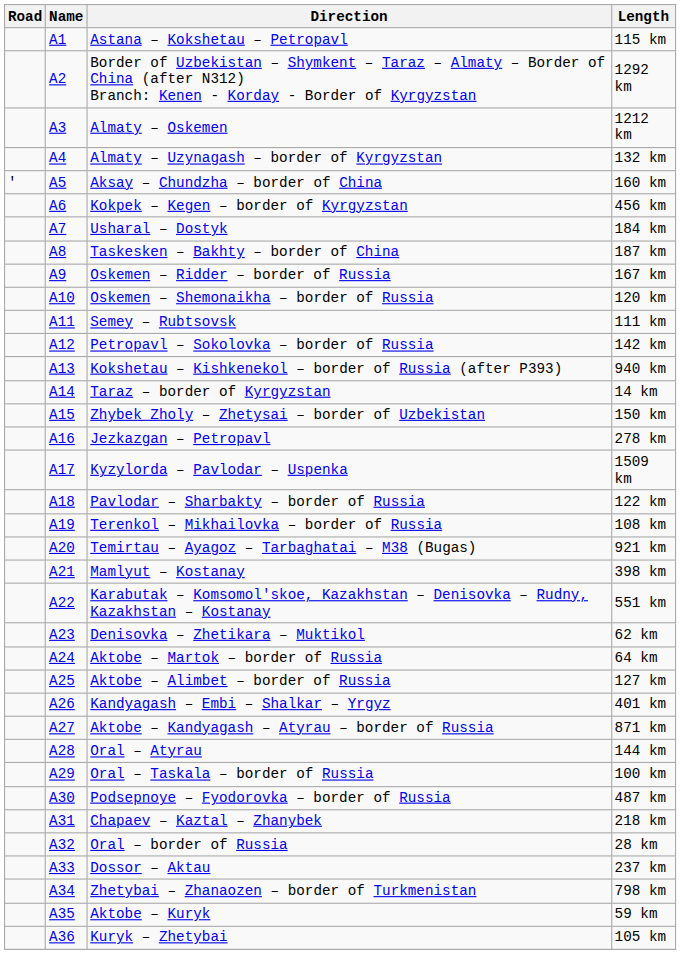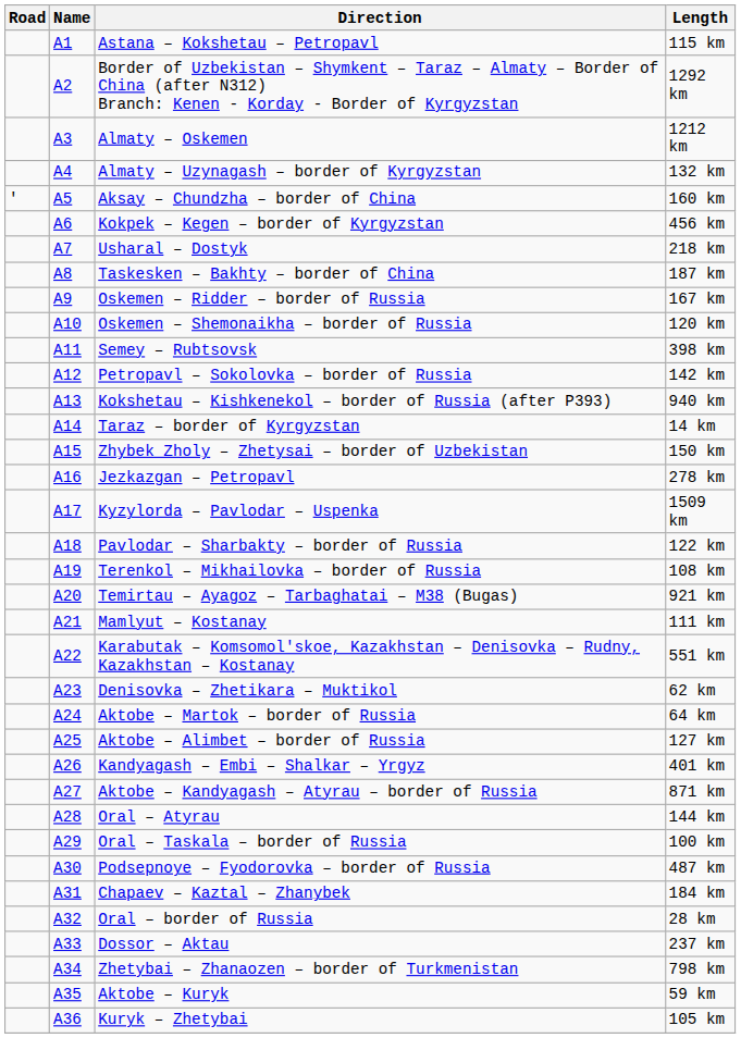 <table class="wikitable">
 <tr class="hintergrundfarbe6">
 <th>Road</th>
 <th>Name</th>
 <th>Direction</th>
 <th>Length</th>
 </tr>
 <tr>
 <td><br></td>
 <td><a href='#'>A1</a></td>
 <td><a href='#'>Astana</a> – <a href='#'>Kokshetau</a> – <a href='#'>Petropavl</a></td>
 <td>115 km</td>
 </tr>
 <tr>
 <td></td>
 <td><a href='#'>A2</a></td>
 <td>Border of <a href='#'>Uzbekistan</a> – <a href='#'>Shymkent</a> – <a href='#'>Taraz</a> – <a href='#'>Almaty</a> – Border of <a href='#'>China</a> (after N312)<br> Branch: <a href='#'>Kenen</a> - <a href='#'>Korday</a> - Border of <a href='#'>Kyrgyzstan</a></td>
 <td>1292 km</td>
 </tr>
 <tr>
 <td><br></td>
 <td><a href='#'>A3</a></td>
 <td><a href='#'>Almaty</a> – <a href='#'>Oskemen</a></td>
 <td>1212 km</td>
 </tr>
 <tr>
 <td></td>
 <td><a href='#'>A4</a></td>
 <td><a href='#'>Almaty</a> – <a href='#'>Uzynagash</a> – border of <a href='#'>Kyrgyzstan</a></td>
 <td>132 km</td>
 </tr>
 <tr>
 <td>'</td>
 <td><a href='#'>A5</a></td>
 <td><a href='#'>Aksay</a> – <a href='#'>Chundzha</a> – border of <a href='#'>China</a></td>
 <td>160 km</td>
 </tr>
 <tr>
 <td></td>
 <td><a href='#'>A6</a></td>
 <td><a href='#'>Kokpek</a> – <a href='#'>Kegen</a> – border of <a href='#'>Kyrgyzstan</a></td>
 <td>456 km</td>
 </tr>
 <tr>
 <td></td>
 <td><a href='#'>A7</a></td>
 <td><a href='#'>Usharal</a> – <a href='#'>Dostyk</a></td>
-<td>184 km</td>
+<td>218 km</td>
 </tr>
 <tr>
 <td></td>
 <td><a href='#'>A8</a></td>
 <td><a href='#'>Taskesken</a> – <a href='#'>Bakhty</a> – border of <a href='#'>China</a></td>
 <td>187 km</td>
 </tr>
 <tr>
 <td></td>
 <td><a href='#'>A9</a></td>
 <td><a href='#'>Oskemen</a> – <a href='#'>Ridder</a> – border of <a href='#'>Russia</a></td>
 <td>167 km</td>
 </tr>
 <tr>
 <td></td>
 <td><a href='#'>A10</a></td>
 <td><a href='#'>Oskemen</a> – <a href='#'>Shemonaikha</a> – border of <a href='#'>Russia</a></td>
 <td>120 km</td>
 </tr>
 <tr>
 <td></td>
 <td><a href='#'>A11</a></td>
 <td><a href='#'>Semey</a> – <a href='#'>Rubtsovsk</a></td>
-<td>111 km</td>
+<td>398 km</td>
 </tr>
 <tr>
 <td></td>
 <td><a href='#'>A12</a></td>
 <td><a href='#'>Petropavl</a> – <a href='#'>Sokolovka</a> – border of <a href='#'>Russia</a></td>
 <td>142 km</td>
 </tr>
 <tr>
 <td></td>
 <td><a href='#'>A13</a></td>
 <td><a href='#'>Kokshetau</a> – <a href='#'>Kishkenekol</a> – border of <a href='#'>Russia</a> (after P393)</td>
 <td>940 km</td>
 </tr>
 <tr>
 <td></td>
 <td><a href='#'>A14</a></td>
 <td><a href='#'>Taraz</a> – border of <a href='#'>Kyrgyzstan</a></td>
 <td>14 km</td>
 </tr>
 <tr>
 <td></td>
 <td><a href='#'>A15</a></td>
 <td><a href='#'>Zhybek Zholy</a> – <a href='#'>Zhetysai</a> – border of <a href='#'>Uzbekistan</a></td>
 <td>150 km</td>
 </tr>
 <tr>
 <td></td>
 <td><a href='#'>A16</a></td>
 <td><a href='#'>Jezkazgan</a> – <a href='#'>Petropavl</a></td>
 <td>278 km</td>
 </tr>
 <tr>
 <td><br></td>
 <td><a href='#'>A17</a></td>
 <td><a href='#'>Kyzylorda</a> – <a href='#'>Pavlodar</a> – <a href='#'>Uspenka</a></td>
 <td>1509 km</td>
 </tr>
 <tr>
 <td></td>
 <td><a href='#'>A18</a></td>
 <td><a href='#'>Pavlodar</a> – <a href='#'>Sharbakty</a> – border of <a href='#'>Russia</a></td>
 <td>122 km</td>
 </tr>
 <tr>
 <td></td>
 <td><a href='#'>A19</a></td>
 <td><a href='#'>Terenkol</a> – <a href='#'>Mikhailovka</a> – border of <a href='#'>Russia</a></td>
 <td>108 km</td>
 </tr>
 <tr>
 <td></td>
 <td><a href='#'>A20</a></td>
 <td><a href='#'>Temirtau</a> – <a href='#'>Ayagoz</a> – <a href='#'>Tarbaghatai</a> – <a href='#'>M38</a> (Bugas)</td>
 <td>921 km</td>
 </tr>
 <tr>
 <td></td>
 <td><a href='#'>A21</a></td>
 <td><a href='#'>Mamlyut</a> – <a href='#'>Kostanay</a></td>
-<td>398 km</td>
+<td>111 km</td>
 </tr>
 <tr>
 <td></td>
 <td><a href='#'>A22</a></td>
 <td><a href='#'>Karabutak</a> – <a href='#'>Komsomol'skoe, Kazakhstan</a> – <a href='#'>Denisovka</a> – <a href='#'>Rudny, Kazakhstan</a> – <a href='#'>Kostanay</a></td>
 <td>551 km</td>
 </tr>
 <tr>
 <td></td>
 <td><a href='#'>A23</a></td>
 <td><a href='#'>Denisovka</a> – <a href='#'>Zhetikara</a> – <a href='#'>Muktikol</a></td>
 <td>62 km</td>
 </tr>
 <tr>
 <td></td>
 <td><a href='#'>A24</a></td>
 <td><a href='#'>Aktobe</a> – <a href='#'>Martok</a> – border of <a href='#'>Russia</a></td>
 <td>64 km</td>
 </tr>
 <tr>
 <td></td>
 <td><a href='#'>A25</a></td>
 <td><a href='#'>Aktobe</a> – <a href='#'>Alimbet</a> – border of <a href='#'>Russia</a></td>
 <td>127 km</td>
 </tr>
 <tr>
 <td></td>
 <td><a href='#'>A26</a></td>
 <td><a href='#'>Kandyagash</a> – <a href='#'>Embi</a> – <a href='#'>Shalkar</a> – <a href='#'>Yrgyz</a></td>
 <td>401 km</td>
 </tr>
 <tr>
 <td></td>
 <td><a href='#'>A27</a></td>
 <td><a href='#'>Aktobe</a> – <a href='#'>Kandyagash</a> – <a href='#'>Atyrau</a> – border of <a href='#'>Russia</a></td>
 <td>871 km</td>
 </tr>
 <tr>
 <td></td>
 <td><a href='#'>A28</a></td>
 <td><a href='#'>Oral</a> – <a href='#'>Atyrau</a></td>
 <td>144 km</td>
 </tr>
 <tr>
 <td></td>
 <td><a href='#'>A29</a></td>
 <td><a href='#'>Oral</a> – <a href='#'>Taskala</a> – border of <a href='#'>Russia</a></td>
 <td>100 km</td>
 </tr>
 <tr>
 <td></td>
 <td><a href='#'>A30</a></td>
 <td><a href='#'>Podsepnoye</a> – <a href='#'>Fyodorovka</a> – border of <a href='#'>Russia</a></td>
 <td>487 km</td>
 </tr>
 <tr>
 <td></td>
 <td><a href='#'>A31</a></td>
 <td><a href='#'>Chapaev</a> – <a href='#'>Kaztal</a> – <a href='#'>Zhanybek</a></td>
-<td>218 km</td>
+<td>184 km</td>
 </tr>
 <tr>
 <td></td>
 <td><a href='#'>A32</a></td>
 <td><a href='#'>Oral</a> – border of <a href='#'>Russia</a></td>
 <td>28 km</td>
 </tr>
 <tr>
 <td></td>
 <td><a href='#'>A33</a></td>
 <td><a href='#'>Dossor</a> – <a href='#'>Aktau</a></td>
 <td>237 km</td>
 </tr>
 <tr>
 <td></td>
 <td><a href='#'>A34</a></td>
 <td><a href='#'>Zhetybai</a> – <a href='#'>Zhanaozen</a> – border of <a href='#'>Turkmenistan</a></td>
 <td>798 km</td>
 </tr>
 <tr>
 <td></td>
 <td><a href='#'>A35</a></td>
 <td><a href='#'>Aktobe</a> – <a href='#'>Kuryk</a></td>
 <td>59 km</td>
 </tr>
 <tr>
 <td></td>
 <td><a href='#'>A36</a></td>
 <td><a href='#'>Kuryk</a> – <a href='#'>Zhetybai</a></td>
 <td>105 km</td>
 </tr>
 <tr>
 </tr>
 </table>
